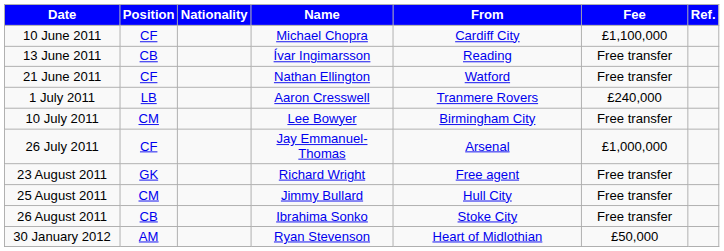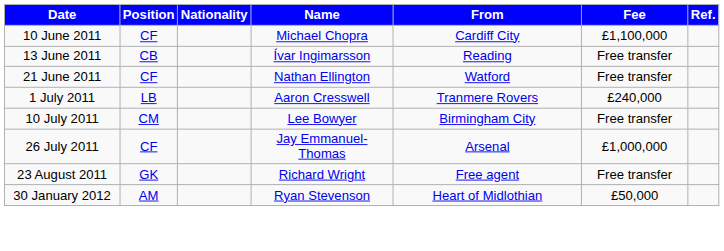 <table class="wikitable"  style="text-align:center; font-size:90%; ">
 <tr>
 <th style="background:blue; color:white; width:120px;">Date</th>
 <th style="background:blue; color:white; width:50px;">Position</th>
 <th style="background:blue; color:white; width:50px;">Nationality</th>
 <th style="background:blue; color:white; width:150px;">Name</th>
 <th style="background:blue; color:white; width:200px;">From</th>
 <th style="background:blue; color:white; width:110px;">Fee</th>
 <th style="background:blue; color:white; width:25px;">Ref.</th>
 </tr>
 <tr>
 <td>10 June 2011</td>
 <td><a href='#'>CF</a></td>
 <td></td>
 <td><a href='#'>Michael Chopra</a></td>
 <td> <a href='#'>Cardiff City</a></td>
 <td>£1,100,000</td>
 <td></td>
 </tr>
 <tr>
 <td>13 June 2011</td>
 <td><a href='#'>CB</a></td>
 <td></td>
 <td><a href='#'>Ívar Ingimarsson</a></td>
 <td> <a href='#'>Reading</a></td>
 <td>Free transfer</td>
 <td></td>
 </tr>
 <tr>
 <td>21 June 2011</td>
 <td><a href='#'>CF</a></td>
 <td></td>
 <td><a href='#'>Nathan Ellington</a></td>
 <td> <a href='#'>Watford</a></td>
 <td>Free transfer</td>
 <td></td>
 </tr>
 <tr>
 <td>1 July 2011</td>
 <td><a href='#'>LB</a></td>
 <td></td>
 <td><a href='#'>Aaron Cresswell</a></td>
 <td> <a href='#'>Tranmere Rovers</a></td>
 <td>£240,000</td>
 <td></td>
 </tr>
 <tr>
 <td>10 July 2011</td>
 <td><a href='#'>CM</a></td>
 <td></td>
 <td><a href='#'>Lee Bowyer</a></td>
 <td> <a href='#'>Birmingham City</a></td>
 <td>Free transfer</td>
 <td></td>
 </tr>
 <tr>
 <td>26 July 2011</td>
 <td><a href='#'>CF</a></td>
 <td></td>
 <td><a href='#'>Jay Emmanuel-Thomas</a></td>
 <td> <a href='#'>Arsenal</a></td>
 <td>£1,000,000</td>
 <td></td>
 </tr>
 <tr>
 <td>23 August 2011</td>
 <td><a href='#'>GK</a></td>
 <td></td>
 <td><a href='#'>Richard Wright</a></td>
 <td><a href='#'>Free agent</a></td>
 <td>Free transfer</td>
 <td></td>
 </tr>
 <tr>
-<td>25 August 2011</td>
-<td><a href='#'>CM</a></td>
-<td></td>
-<td><a href='#'>Jimmy Bullard</a></td>
-<td> <a href='#'>Hull City</a></td>
-<td>Free transfer</td>
-<td></td>
-</tr>
-<tr>
-<td>26 August 2011</td>
-<td><a href='#'>CB</a></td>
-<td></td>
-<td><a href='#'>Ibrahima Sonko</a></td>
-<td> <a href='#'>Stoke City</a></td>
-<td>Free transfer</td>
-<td></td>
-</tr>
-<tr>
 <td>30 January 2012</td>
 <td><a href='#'>AM</a></td>
 <td></td>
 <td><a href='#'>Ryan Stevenson</a></td>
 <td> <a href='#'>Heart of Midlothian</a></td>
 <td>£50,000</td>
 <td></td>
 </tr>
 </table>
